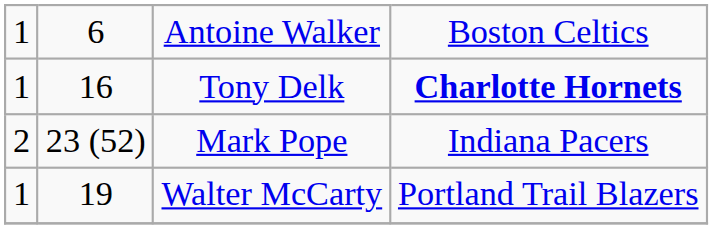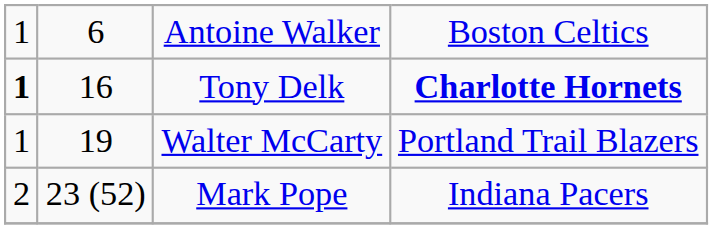 <table class="wikitable">
 <tr align="center" bgcolor="">
 <td>1</td>
 <td>6</td>
 <td><a href='#'>Antoine Walker</a></td>
 <td><a href='#'>Boston Celtics</a></td>
 </tr>
 <tr align="center" bgcolor="">
-<td>1</td>
+<td><strong>1</strong></td>
 <td>16</td>
 <td><a href='#'>Tony Delk</a></td>
 <td><strong><a href='#'>Charlotte Hornets</a></strong></td>
+</tr>
+<tr align="center" bgcolor="">
+<td>1</td>
+<td>19</td>
+<td><a href='#'>Walter McCarty</a></td>
+<td><a href='#'>Portland Trail Blazers</a></td>
 </tr>
 <tr align="center" bgcolor="">
 <td>2</td>
 <td>23 (52)</td>
 <td><a href='#'>Mark Pope</a></td>
 <td><a href='#'>Indiana Pacers</a></td>
 </tr>
 <tr align="center" bgcolor="">
-<td>1</td>
-<td>19</td>
-<td><a href='#'>Walter McCarty</a></td>
-<td><a href='#'>Portland Trail Blazers</a></td>
-</tr>
-<tr align="center" bgcolor="">
 </tr>
 </table>
